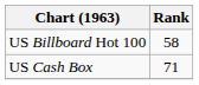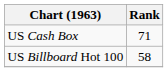 <table class="wikitable">
 <tr>
 <th>Chart (1963)</th>
 <th style="text-align:center;">Rank</th>
 </tr>
 <tr>
+<td>US <em>Cash Box</em> </td>
+<td style="text-align:center;">71</td>
+</tr>
+<tr>
 <td>US <em>Billboard</em> Hot 100</td>
 <td style="text-align:center;">58</td>
 </tr>
 <tr>
-<td>US <em>Cash Box</em> </td>
-<td style="text-align:center;">71</td>
-</tr>
-<tr>
 </tr>
 </table>
